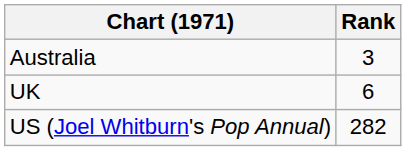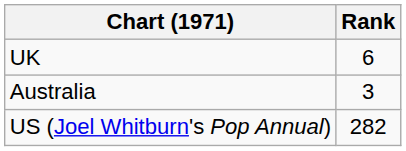 <table class="wikitable sortable">
 <tr>
 <th align="left">Chart (1971)</th>
 <th style="text-align:center;">Rank</th>
 </tr>
 <tr>
+<td>UK</td>
+<td style="text-align:center;">6</td>
+</tr>
+<tr>
 <td>Australia</td>
 <td style="text-align:center;">3</td>
-</tr>
-<tr>
-<td>UK</td>
-<td style="text-align:center;">6</td>
 </tr>
 <tr>
 <td>US (<a href='#'>Joel Whitburn</a>'s <em>Pop Annual</em>)</td>
 <td style="text-align:center;">282</td>
 </tr>
 </table>
